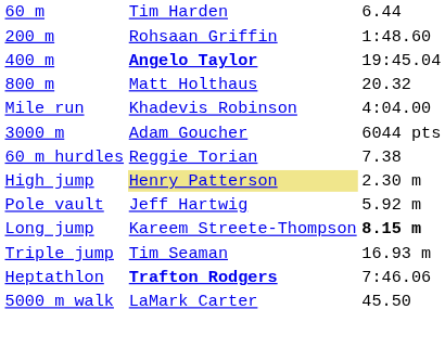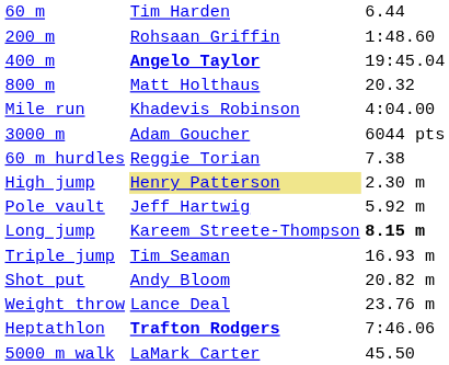 <table>
 <tr>
 <td><a href='#'>60 m</a></td>
 <td><a href='#'>Tim Harden</a></td>
 <td>6.44</td>
 <td></td>
 <td></td>
 <td></td>
 <td></td>
 </tr>
 <tr>
 <td><a href='#'>200 m</a></td>
 <td><a href='#'>Rohsaan Griffin</a></td>
 <td>1:48.60</td>
 <td></td>
 <td></td>
 <td></td>
 <td></td>
 </tr>
 <tr>
 <td><a href='#'>400 m</a></td>
 <td><strong><a href='#'>Angelo Taylor</a></strong></td>
 <td>19:45.04</td>
 <td></td>
 <td></td>
 <td></td>
 <td></td>
 </tr>
 <tr>
 <td><a href='#'>800 m</a></td>
 <td><a href='#'>Matt Holthaus</a></td>
 <td>20.32</td>
 <td></td>
 <td></td>
 <td></td>
 <td></td>
 </tr>
 <tr>
 <td><a href='#'>Mile run</a></td>
 <td><a href='#'>Khadevis Robinson</a></td>
 <td>4:04.00</td>
 <td></td>
 <td></td>
 <td></td>
 <td></td>
 </tr>
 <tr>
 <td><a href='#'>3000 m</a></td>
 <td><a href='#'>Adam Goucher</a></td>
 <td>6044 pts</td>
 <td></td>
 <td></td>
 <td></td>
 <td></td>
 </tr>
 <tr>
 <td><a href='#'>60 m hurdles</a></td>
 <td><a href='#'>Reggie Torian</a></td>
 <td>7.38</td>
 <td></td>
 <td></td>
 <td></td>
 <td></td>
 </tr>
 <tr>
 <td><a href='#'>High jump</a></td>
 <td style="background: khaki;"><a href='#'>Henry Patterson</a></td>
 <td>2.30 m</td>
 <td></td>
 <td></td>
 <td></td>
 <td></td>
 </tr>
 <tr>
 <td><a href='#'>Pole vault</a></td>
 <td><a href='#'>Jeff Hartwig</a></td>
 <td>5.92 m</td>
 <td></td>
 <td></td>
 <td></td>
 <td></td>
 </tr>
 <tr>
 <td><a href='#'>Long jump</a></td>
 <td><a href='#'>Kareem Streete-Thompson</a></td>
 <td><strong>8.15 m</strong></td>
 <td></td>
 <td></td>
 <td></td>
 <td></td>
 </tr>
 <tr>
 <td><a href='#'>Triple jump</a></td>
 <td><a href='#'>Tim Seaman</a></td>
 <td>16.93 m</td>
 <td></td>
 <td></td>
 <td></td>
 <td></td>
 </tr>
 <tr>
+<td><a href='#'>Shot put</a></td>
+<td><a href='#'>Andy Bloom</a></td>
+<td>20.82 m</td>
+<td></td>
+<td></td>
+<td></td>
+<td></td>
+</tr>
+<tr>
+<td><a href='#'>Weight throw</a></td>
+<td><a href='#'>Lance Deal</a></td>
+<td>23.76 m</td>
+<td></td>
+<td></td>
+<td></td>
+<td></td>
+</tr>
+<tr>
 <td><a href='#'>Heptathlon</a></td>
 <td><strong><a href='#'>Trafton Rodgers</a></strong></td>
 <td>7:46.06</td>
 <td></td>
 <td></td>
 <td></td>
 <td></td>
 </tr>
 <tr>
 <td><a href='#'>5000 m walk</a></td>
 <td><a href='#'>LaMark Carter</a></td>
 <td>45.50</td>
 <td></td>
 <td></td>
 <td></td>
 <td></td>
 </tr>
 </table>
